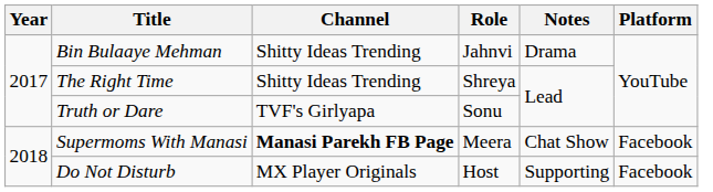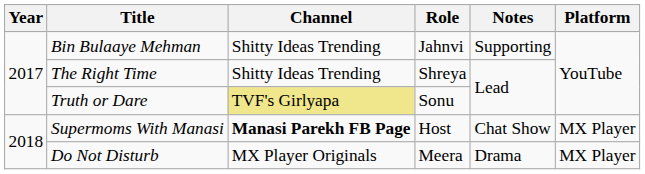 <table class="wikitable">
 <tr>
 <th><strong>Year</strong></th>
 <th>Title</th>
 <th>Channel</th>
 <th>Role</th>
 <th>Notes</th>
 <th>Platform</th>
 </tr>
 <tr>
 <td rowspan="3">2017</td>
 <td><em>Bin Bulaaye Mehman</em></td>
 <td>Shitty Ideas Trending</td>
 <td>Jahnvi</td>
-<td>Drama</td>
+<td>Supporting</td>
 <td rowspan="3">YouTube</td>
 </tr>
 <tr>
 <td><em>The Right Time</em></td>
 <td>Shitty Ideas Trending</td>
 <td>Shreya</td>
 <td rowspan="2">Lead</td>
 </tr>
 <tr>
 <td><em>Truth or Dare</em></td>
-<td>TVF's Girlyapa</td>
+<td style="background: khaki;">TVF's Girlyapa</td>
 <td>Sonu</td>
 </tr>
 <tr>
 <td rowspan="2">2018</td>
 <td><em>Supermoms With Manasi</em></td>
 <td><strong>Manasi Parekh FB Page</strong></td>
-<td>Meera</td>
+<td>Host</td>
 <td>Chat Show</td>
-<td>Facebook</td>
+<td>MX Player</td>
 </tr>
 <tr>
 <td><em>Do Not Disturb</em></td>
 <td>MX Player Originals</td>
-<td>Host</td>
-<td>Supporting</td>
-<td>Facebook</td>
+<td>Meera</td>
+<td>Drama</td>
+<td>MX Player</td>
 </tr>
 </table>
